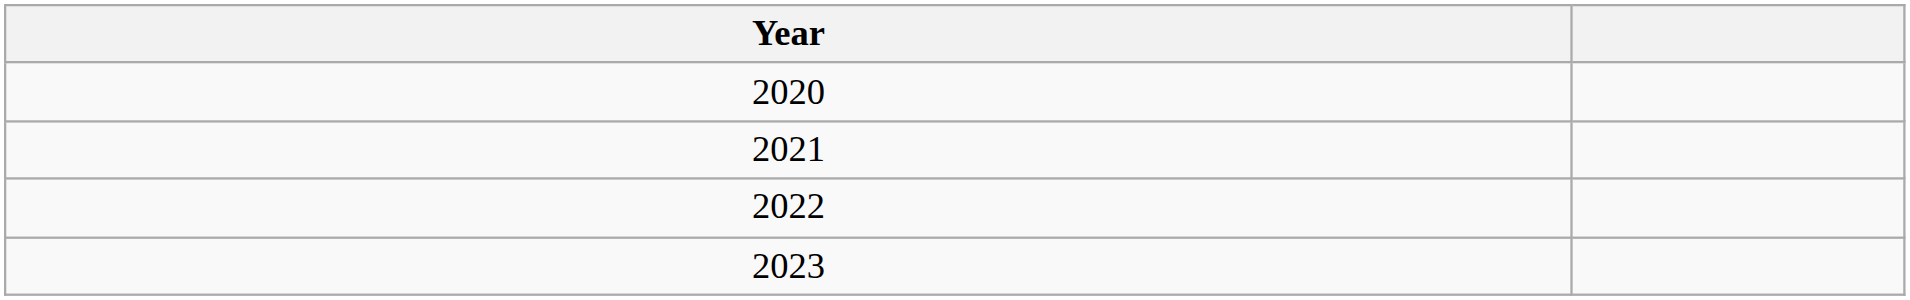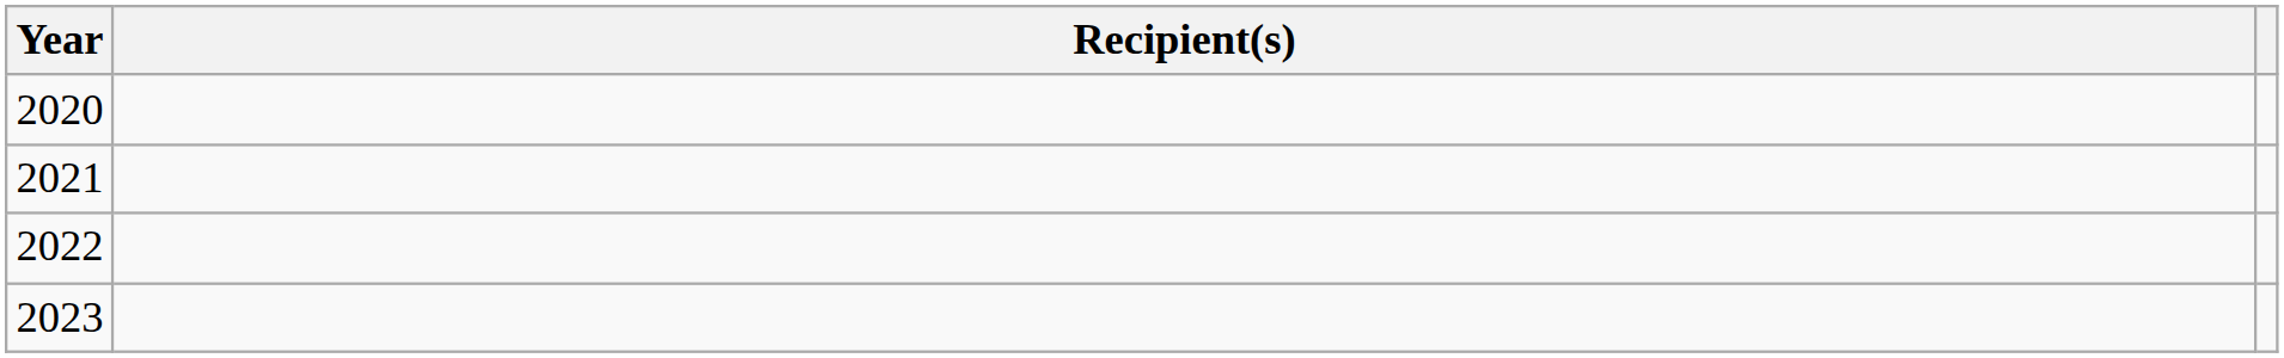 <table class="wikitable sortable" width="66%" cellpadding="4">
 <tr>
 <th scope="col" width="3em">Year</th>
+<th scope="col">Recipient(s)</th>
 <th scope="col" width="1em" class="unsortable"></th>
 </tr>
 <tr>
 <td rowspan="1" style="text-align:center;">2020 </td>
 <td></td>
+<td></td>
 </tr>
 <tr>
 <td rowspan="1" style="text-align:center;">2021 </td>
+<td></td>
 <td></td>
 </tr>
 <tr>
 <td rowspan="1" style="text-align:center;">2022 </td>
 <td></td>
+<td></td>
 </tr>
 <tr>
 <td rowspan="1" style="text-align:center;">2023 </td>
 <td></td>
+<td></td>
 </tr>
 </table>
